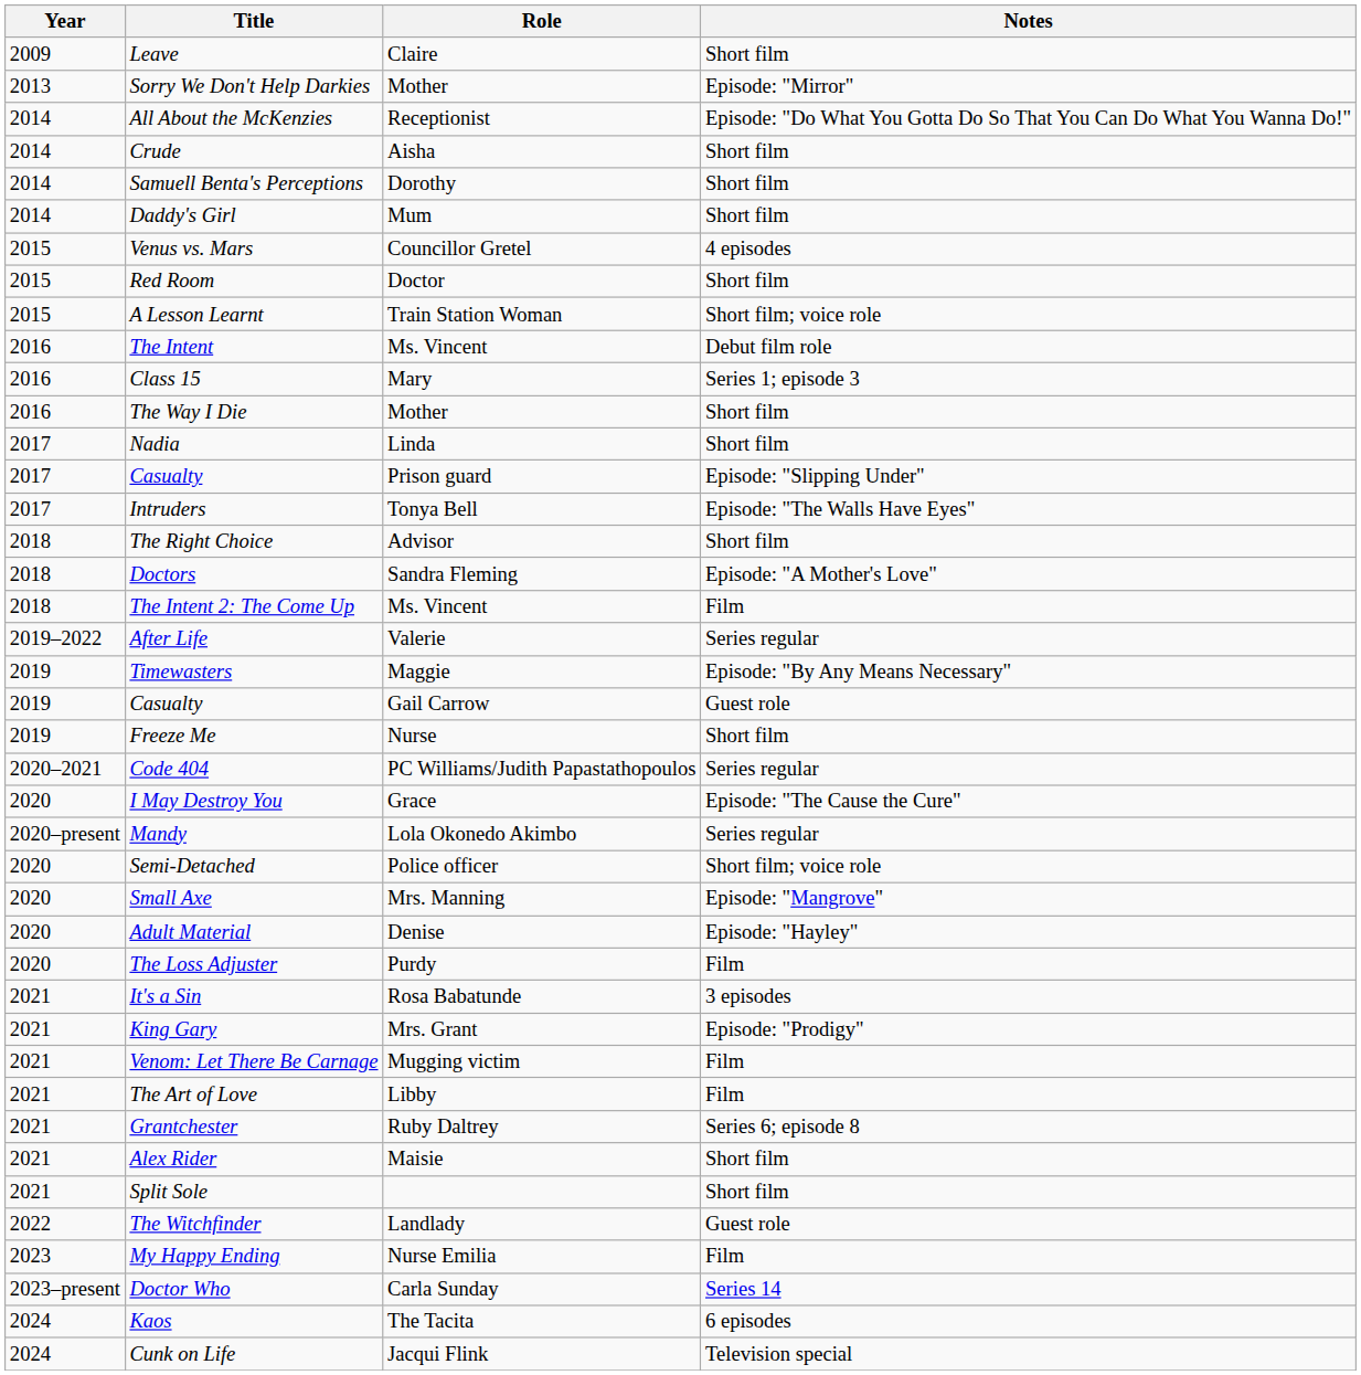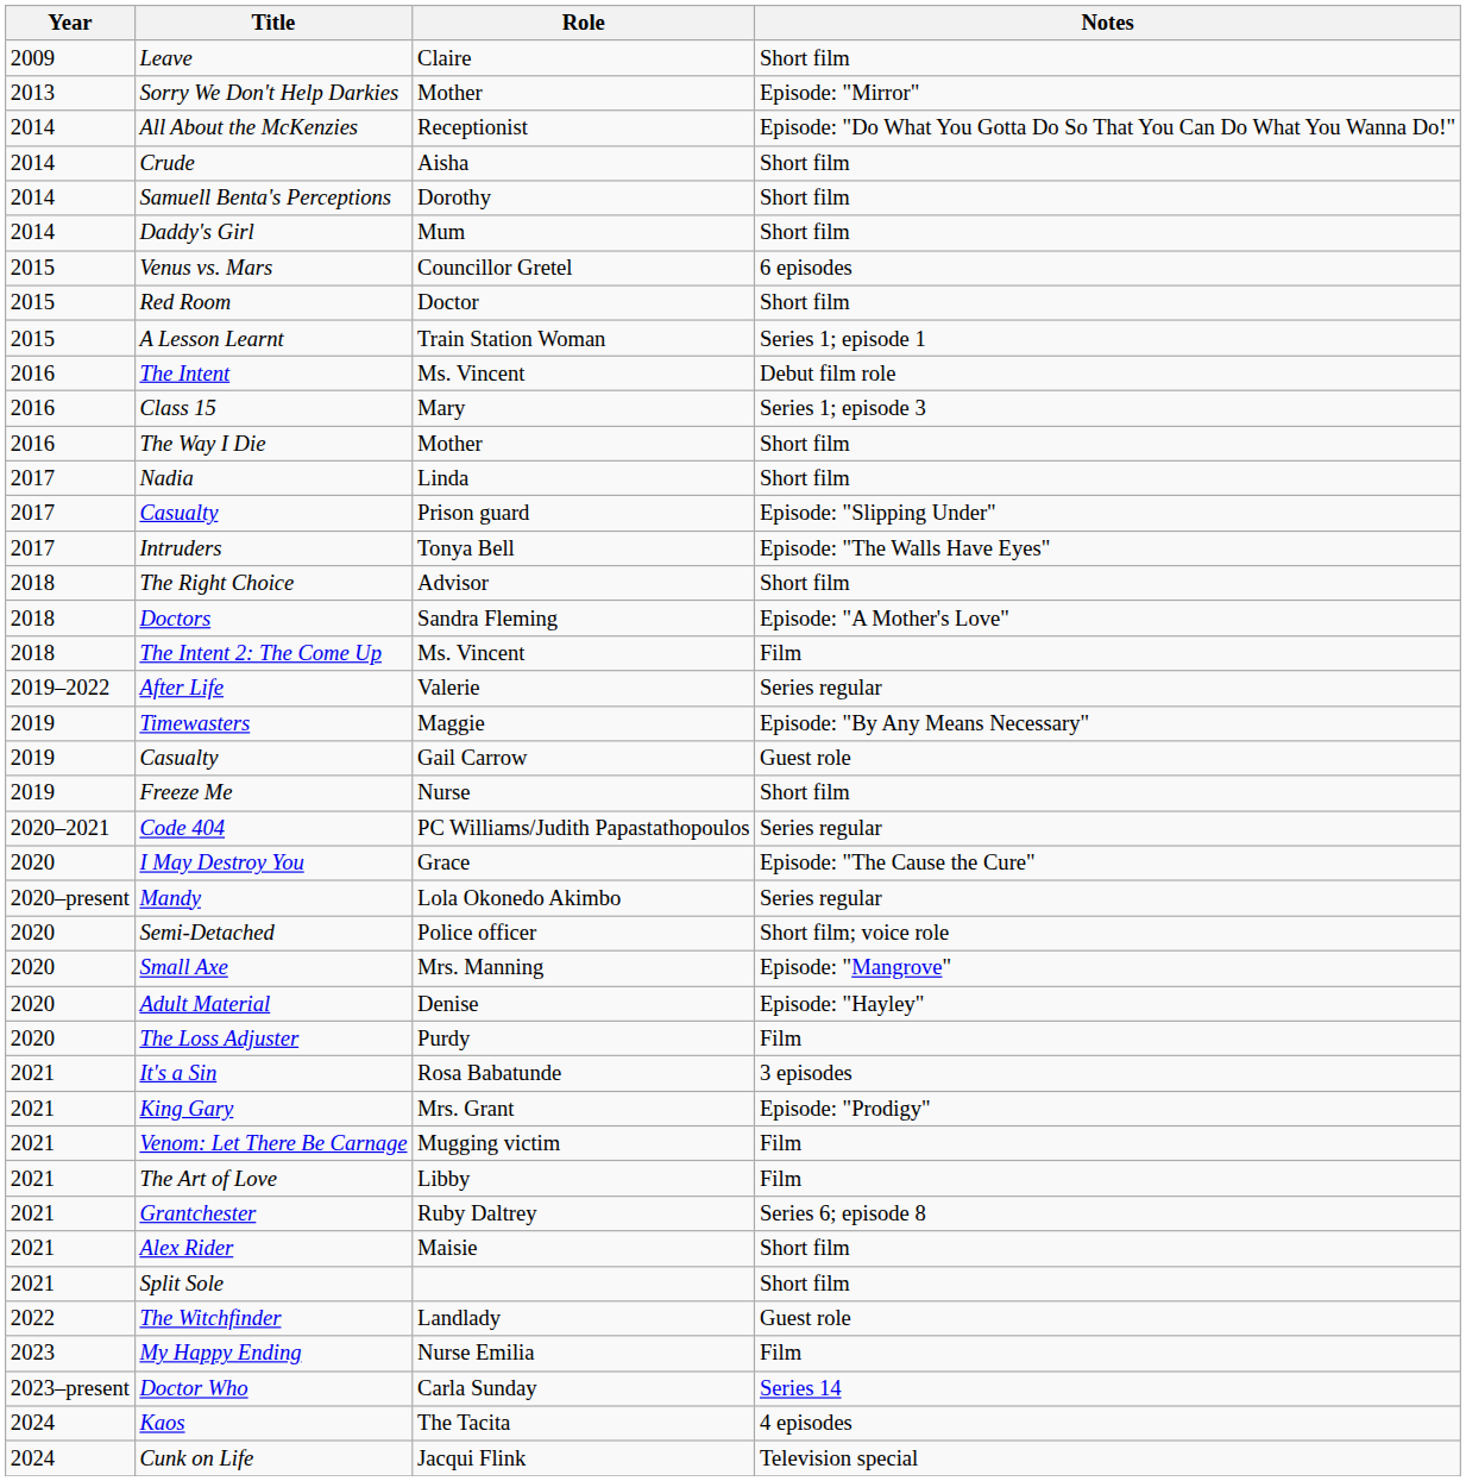 <table class="wikitable sortable">
 <tr>
 <th>Year</th>
 <th>Title</th>
 <th>Role</th>
 <th>Notes</th>
 </tr>
 <tr>
 <td>2009</td>
 <td><em>Leave</em></td>
 <td>Claire</td>
 <td>Short film</td>
 </tr>
 <tr>
 <td>2013</td>
 <td><em>Sorry We Don't Help Darkies</em></td>
 <td>Mother</td>
 <td>Episode: "Mirror"</td>
 </tr>
 <tr>
 <td>2014</td>
 <td><em>All About the McKenzies</em></td>
 <td>Receptionist</td>
 <td>Episode: "Do What You Gotta Do So That You Can Do What You Wanna Do!"</td>
 </tr>
 <tr>
 <td>2014</td>
 <td><em>Crude</em></td>
 <td>Aisha</td>
 <td>Short film</td>
 </tr>
 <tr>
 <td>2014</td>
 <td><em>Samuell Benta's Perceptions</em></td>
 <td>Dorothy</td>
 <td>Short film</td>
 </tr>
 <tr>
 <td>2014</td>
 <td><em>Daddy's Girl</em></td>
 <td>Mum</td>
 <td>Short film</td>
 </tr>
 <tr>
 <td>2015</td>
 <td><em>Venus vs. Mars</em></td>
 <td>Councillor Gretel</td>
-<td>4 episodes</td>
+<td>6 episodes</td>
 </tr>
 <tr>
 <td>2015</td>
 <td><em>Red Room</em></td>
 <td>Doctor</td>
 <td>Short film</td>
 </tr>
 <tr>
 <td>2015</td>
 <td><em>A Lesson Learnt</em></td>
 <td>Train Station Woman</td>
-<td>Short film; voice role</td>
+<td>Series 1; episode 1</td>
 </tr>
 <tr>
 <td>2016</td>
 <td><em><a href='#'>The Intent</a></em></td>
 <td>Ms. Vincent</td>
 <td>Debut film role</td>
 </tr>
 <tr>
 <td>2016</td>
 <td><em>Class 15</em></td>
 <td>Mary</td>
 <td>Series 1; episode 3</td>
 </tr>
 <tr>
 <td>2016</td>
 <td><em>The Way I Die</em></td>
 <td>Mother</td>
 <td>Short film</td>
 </tr>
 <tr>
 <td>2017</td>
 <td><em>Nadia</em></td>
 <td>Linda</td>
 <td>Short film</td>
 </tr>
 <tr>
 <td>2017</td>
 <td><em><a href='#'>Casualty</a></em></td>
 <td>Prison guard</td>
 <td>Episode: "Slipping Under"</td>
 </tr>
 <tr>
 <td>2017</td>
 <td><em>Intruders</em></td>
 <td>Tonya Bell</td>
 <td>Episode: "The Walls Have Eyes"</td>
 </tr>
 <tr>
 <td>2018</td>
 <td><em>The Right Choice</em></td>
 <td>Advisor</td>
 <td>Short film</td>
 </tr>
 <tr>
 <td>2018</td>
 <td><em><a href='#'>Doctors</a></em></td>
 <td>Sandra Fleming</td>
 <td>Episode: "A Mother's Love"</td>
 </tr>
 <tr>
 <td>2018</td>
 <td><em><a href='#'>The Intent 2: The Come Up</a></em></td>
 <td>Ms. Vincent</td>
 <td>Film</td>
 </tr>
 <tr>
 <td>2019–2022</td>
 <td><em><a href='#'>After Life</a></em></td>
 <td>Valerie</td>
 <td>Series regular</td>
 </tr>
 <tr>
 <td>2019</td>
 <td><em><a href='#'>Timewasters</a></em></td>
 <td>Maggie</td>
 <td>Episode: "By Any Means Necessary"</td>
 </tr>
 <tr>
 <td>2019</td>
 <td><em>Casualty</em></td>
 <td>Gail Carrow</td>
 <td>Guest role</td>
 </tr>
 <tr>
 <td>2019</td>
 <td><em>Freeze Me</em></td>
 <td>Nurse</td>
 <td>Short film</td>
 </tr>
 <tr>
 <td>2020–2021</td>
 <td><em><a href='#'>Code 404</a></em></td>
 <td>PC Williams/Judith Papastathopoulos</td>
 <td>Series regular</td>
 </tr>
 <tr>
 <td>2020</td>
 <td><em><a href='#'>I May Destroy You</a></em></td>
 <td>Grace</td>
 <td>Episode: "The Cause the Cure"</td>
 </tr>
 <tr>
 <td>2020–present</td>
 <td><em><a href='#'>Mandy</a></em></td>
 <td>Lola Okonedo Akimbo</td>
 <td>Series regular</td>
 </tr>
 <tr>
 <td>2020</td>
 <td><em>Semi-Detached</em></td>
 <td>Police officer</td>
 <td>Short film; voice role</td>
 </tr>
 <tr>
 <td>2020</td>
 <td><em><a href='#'>Small Axe</a></em></td>
 <td>Mrs. Manning</td>
 <td>Episode: "<a href='#'>Mangrove</a>"</td>
 </tr>
 <tr>
 <td>2020</td>
 <td><em><a href='#'>Adult Material</a></em></td>
 <td>Denise</td>
 <td>Episode: "Hayley"</td>
 </tr>
 <tr>
 <td>2020</td>
 <td><em><a href='#'>The Loss Adjuster</a></em></td>
 <td>Purdy</td>
 <td>Film</td>
 </tr>
 <tr>
 <td>2021</td>
 <td><em><a href='#'>It's a Sin</a></em></td>
 <td>Rosa Babatunde</td>
 <td>3 episodes</td>
 </tr>
 <tr>
 <td>2021</td>
 <td><em><a href='#'>King Gary</a></em></td>
 <td>Mrs. Grant</td>
 <td>Episode: "Prodigy"</td>
 </tr>
 <tr>
 <td>2021</td>
 <td><em><a href='#'>Venom: Let There Be Carnage</a></em></td>
 <td>Mugging victim</td>
 <td>Film</td>
 </tr>
 <tr>
 <td>2021</td>
 <td><em>The Art of Love</em></td>
 <td>Libby</td>
 <td>Film</td>
 </tr>
 <tr>
 <td>2021</td>
 <td><em><a href='#'>Grantchester</a></em></td>
 <td>Ruby Daltrey</td>
 <td>Series 6; episode 8</td>
 </tr>
 <tr>
 <td>2021</td>
 <td><em><a href='#'>Alex Rider</a></em></td>
 <td>Maisie</td>
 <td>Short film</td>
 </tr>
 <tr>
 <td>2021</td>
 <td><em>Split Sole</em></td>
 <td></td>
 <td>Short film</td>
 </tr>
 <tr>
 <td>2022</td>
 <td><em><a href='#'>The Witchfinder</a></em></td>
 <td>Landlady</td>
 <td>Guest role</td>
 </tr>
 <tr>
 <td>2023</td>
 <td><em><a href='#'>My Happy Ending</a></em></td>
 <td>Nurse Emilia</td>
 <td>Film</td>
 </tr>
 <tr>
 <td>2023–present</td>
 <td><em><a href='#'>Doctor Who</a></em></td>
 <td>Carla Sunday</td>
 <td><a href='#'>Series 14</a></td>
 </tr>
 <tr>
 <td>2024</td>
 <td><em><a href='#'>Kaos</a></em></td>
 <td>The Tacita</td>
-<td>6 episodes</td>
+<td>4 episodes</td>
 </tr>
 <tr>
 <td>2024</td>
 <td><em>Cunk on Life</em></td>
 <td>Jacqui Flink</td>
 <td>Television special</td>
 </tr>
 <tr>
 </tr>
 </table>
